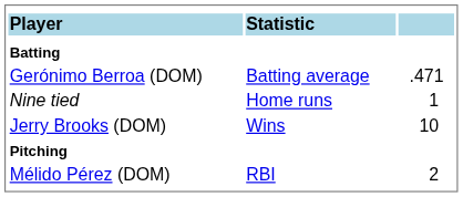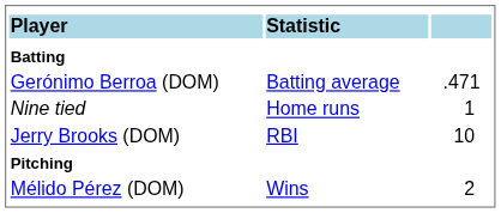 <table cellpadding="1" width="350px" style="font-size: 85%; border: 1px solid gray;">
 <tr align="center" style="font-size: larger;">
 <td colspan=6></td>
 </tr>
 <tr style="background:lightblue;">
 <td><strong>Player</strong></td>
 <td><strong>Statistic</strong></td>
 <td></td>
 </tr>
 <tr align="center" style="vertical-align: middle;" style="background:lightblue;">
 </tr>
 <tr>
 <td><small><strong>Batting</strong></small></td>
 </tr>
 <tr>
 <td><a href='#'>Gerónimo Berroa</a> (DOM)</td>
 <td><a href='#'>Batting average</a></td>
 <td>  .471</td>
 </tr>
 <tr>
 <td><em>Nine tied</em></td>
 <td><a href='#'>Home runs</a></td>
 <td>      1</td>
 </tr>
 <tr>
 <td><a href='#'>Jerry Brooks</a> (DOM)</td>
-<td><a href='#'>Wins</a></td>
+<td><a href='#'>RBI</a></td>
 <td>    10</td>
 </tr>
 <tr>
 <td><small><strong>Pitching</strong></small></td>
 </tr>
 <tr>
 <td><a href='#'>Mélido Pérez</a> (DOM)</td>
-<td><a href='#'>RBI</a></td>
+<td><a href='#'>Wins</a></td>
 <td>      2<br></td>
 </tr>
 <tr>
 </tr>
 </table>
